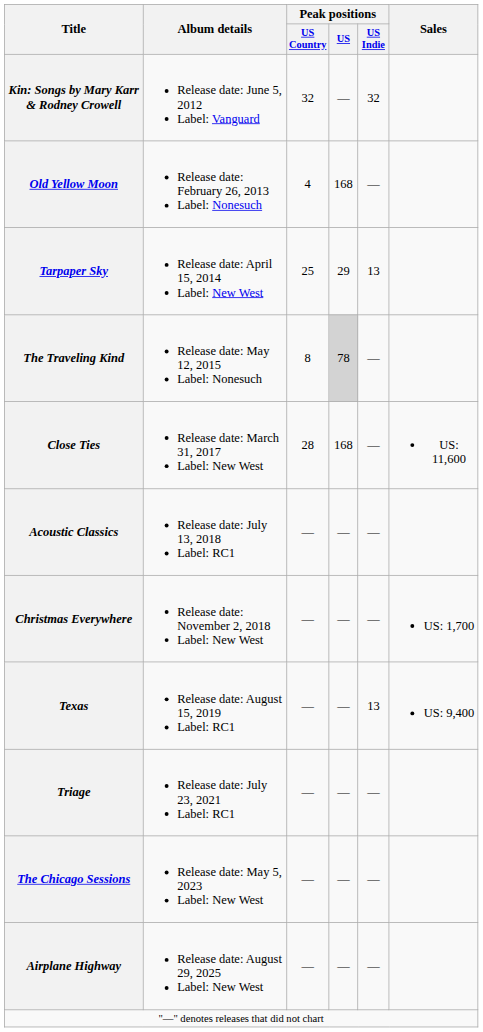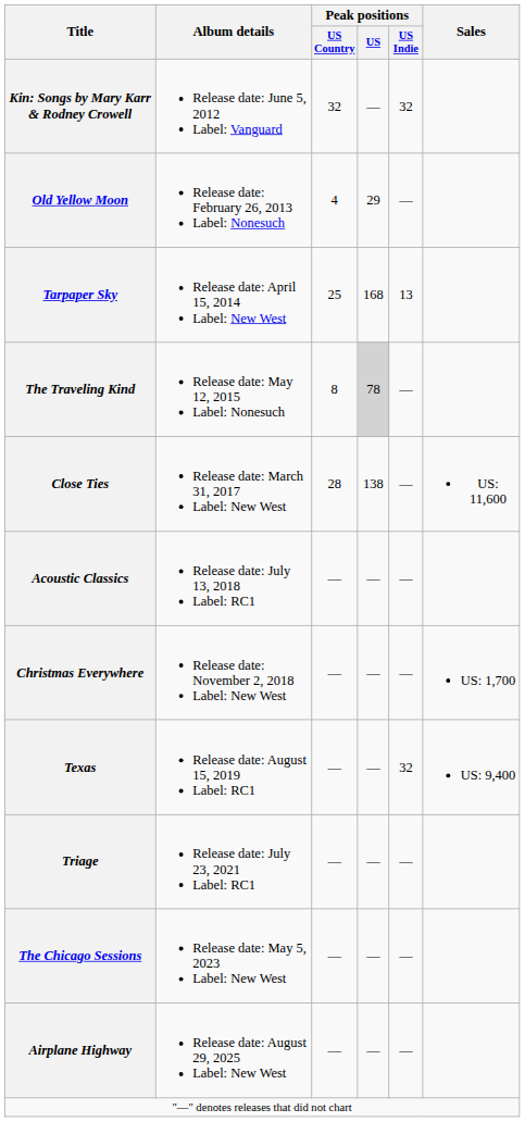 <table class="wikitable plainrowheaders" style="text-align:center;">
 <tr>
 <th rowspan="2" style="width:20em;">Title</th>
 <th rowspan="2" style="width:18em;">Album details</th>
 <th colspan="3">Peak positions</th>
 <th rowspan="2" style="width:9em;">Sales</th>
 </tr>
 <tr style="font-size:smaller;">
 <th width="40"><a href='#'>US Country</a><br></th>
 <th width="40"><a href='#'>US</a><br></th>
 <th width="40"><a href='#'>US Indie</a><br></th>
 </tr>
 <tr>
 <th scope="row"><em>Kin: Songs by Mary Karr & Rodney Crowell</em></th>
 <td align="left"><br><ul><li>Release date: June 5, 2012</li><li>Label: <a href='#'>Vanguard</a></li></ul></td>
 <td>32</td>
 <td>—</td>
 <td>32</td>
 <td></td>
 </tr>
 <tr>
 <th scope="row"><em><a href='#'>Old Yellow Moon</a></em><br></th>
 <td align="left"><br><ul><li>Release date: February 26, 2013</li><li>Label: <a href='#'>Nonesuch</a></li></ul></td>
 <td>4</td>
-<td>168</td>
+<td>29</td>
 <td>—</td>
 <td></td>
 </tr>
 <tr>
 <th scope="row"><em><a href='#'>Tarpaper Sky</a></em></th>
 <td align="left"><br><ul><li>Release date: April 15, 2014</li><li>Label: <a href='#'>New West</a></li></ul></td>
 <td>25</td>
-<td>29</td>
+<td>168</td>
 <td>13</td>
 <td></td>
 </tr>
 <tr>
 <th scope="row"><em>The Traveling Kind</em><br></th>
 <td align="left"><br><ul><li>Release date: May 12, 2015</li><li>Label: Nonesuch</li></ul></td>
 <td>8</td>
 <td style="background: lightgrey;">78</td>
 <td>—</td>
 <td></td>
 </tr>
 <tr>
 <th scope="row"><em>Close Ties</em></th>
 <td align="left"><br><ul><li>Release date: March 31, 2017</li><li>Label: New West</li></ul></td>
 <td>28</td>
-<td>168</td>
+<td>138</td>
 <td>—</td>
 <td><br><ul><li>US: 11,600</li></ul></td>
 </tr>
 <tr>
 <th scope="row"><em>Acoustic Classics</em></th>
 <td align="left"><br><ul><li>Release date: July 13, 2018</li><li>Label: RC1</li></ul></td>
 <td>—</td>
 <td>—</td>
 <td>—</td>
 <td></td>
 </tr>
 <tr>
 <th scope="row"><em>Christmas Everywhere</em></th>
 <td align="left"><br><ul><li>Release date: November 2, 2018</li><li>Label: New West</li></ul></td>
 <td>—</td>
 <td>—</td>
 <td>—</td>
 <td><br><ul><li>US: 1,700</li></ul></td>
 </tr>
 <tr>
 <th scope="row"><em>Texas</em></th>
 <td align="left"><br><ul><li>Release date: August 15, 2019</li><li>Label: RC1</li></ul></td>
 <td>—</td>
 <td>—</td>
-<td>13</td>
+<td>32</td>
 <td><br><ul><li>US: 9,400</li></ul></td>
 </tr>
 <tr>
 <th scope="row"><em>Triage</em></th>
 <td align="left"><br><ul><li>Release date: July 23, 2021</li><li>Label: RC1</li></ul></td>
 <td>—</td>
 <td>—</td>
 <td>—</td>
 <td></td>
 </tr>
 <tr>
 <th scope="row"><em><a href='#'>The Chicago Sessions</a></em></th>
 <td align="left"><br><ul><li>Release date: May 5, 2023</li><li>Label: New West</li></ul></td>
 <td>—</td>
 <td>—</td>
 <td>—</td>
 <td></td>
 </tr>
 <tr>
 <th scope="row"><em>Airplane Highway</em></th>
 <td align="left"><br><ul><li>Release date: August 29, 2025</li><li>Label: New West</li></ul></td>
 <td>—</td>
 <td>—</td>
 <td>—</td>
 <td></td>
 </tr>
 <tr>
 <td colspan="6" style="font-size:85%">"—" denotes releases that did not chart</td>
 </tr>
 </table>
